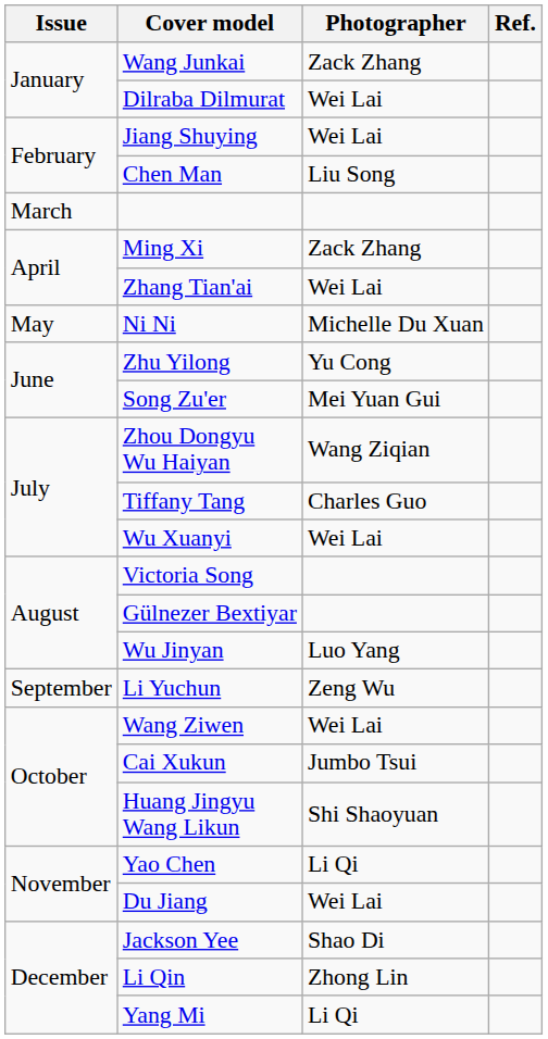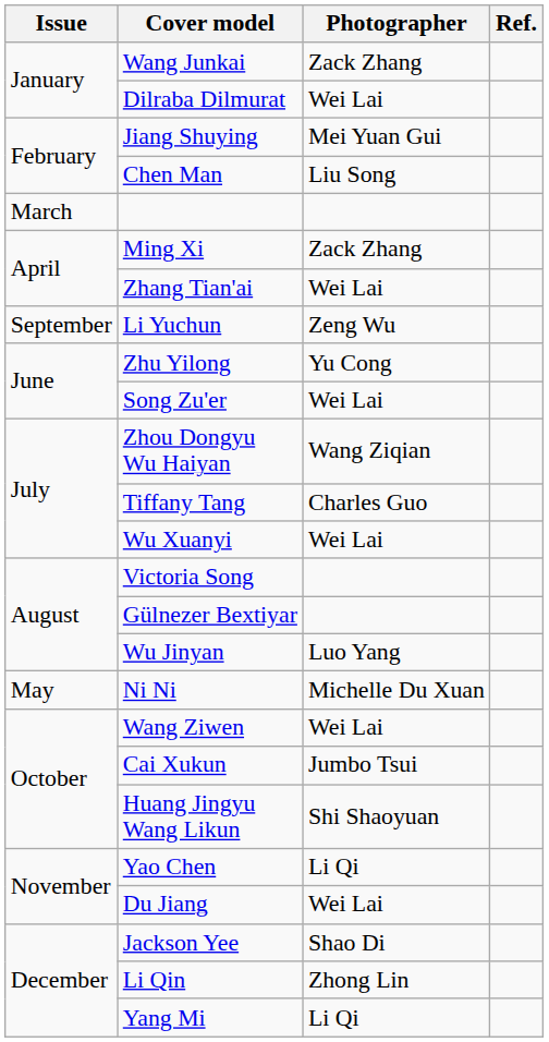 <table class="sortable wikitable">
 <tr>
 <th>Issue</th>
 <th>Cover model</th>
 <th>Photographer</th>
 <th>Ref.</th>
 </tr>
 <tr>
 <td rowspan="2">January</td>
 <td><a href='#'>Wang Junkai</a></td>
 <td>Zack Zhang</td>
 <td></td>
 </tr>
 <tr>
 <td><a href='#'>Dilraba Dilmurat</a></td>
 <td>Wei Lai</td>
 <td></td>
 </tr>
 <tr>
 <td rowspan="2">February</td>
 <td><a href='#'>Jiang Shuying</a></td>
-<td>Wei Lai</td>
+<td>Mei Yuan Gui</td>
 <td></td>
 </tr>
 <tr>
 <td><a href='#'>Chen Man</a></td>
 <td>Liu Song</td>
 <td></td>
 </tr>
 <tr>
 <td>March</td>
 <td></td>
 <td></td>
 <td></td>
 </tr>
 <tr>
 <td rowspan="2">April</td>
 <td><a href='#'>Ming Xi</a></td>
 <td>Zack Zhang</td>
 <td></td>
 </tr>
 <tr>
 <td><a href='#'>Zhang Tian'ai</a></td>
 <td>Wei Lai</td>
 <td></td>
 </tr>
 <tr>
-<td>May</td>
-<td><a href='#'>Ni Ni</a></td>
-<td>Michelle Du Xuan</td>
+<td>September</td>
+<td><a href='#'>Li Yuchun</a></td>
+<td>Zeng Wu</td>
 <td></td>
 </tr>
 <tr>
 <td rowspan="2">June</td>
 <td><a href='#'>Zhu Yilong</a></td>
 <td>Yu Cong</td>
 <td></td>
 </tr>
 <tr>
 <td><a href='#'>Song Zu'er</a></td>
-<td>Mei Yuan Gui</td>
+<td>Wei Lai</td>
 <td></td>
 </tr>
 <tr>
 <td rowspan="3">July</td>
 <td><a href='#'>Zhou Dongyu</a><br><a href='#'>Wu Haiyan</a></td>
 <td>Wang Ziqian</td>
 <td></td>
 </tr>
 <tr>
 <td><a href='#'>Tiffany Tang</a></td>
 <td>Charles Guo</td>
 <td></td>
 </tr>
 <tr>
 <td><a href='#'>Wu Xuanyi</a></td>
 <td>Wei Lai</td>
 <td></td>
 </tr>
 <tr>
 <td rowspan="3">August</td>
 <td><a href='#'>Victoria Song</a></td>
 <td></td>
 <td></td>
 </tr>
 <tr>
 <td><a href='#'>Gülnezer Bextiyar</a></td>
 <td></td>
 <td></td>
 </tr>
 <tr>
 <td><a href='#'>Wu Jinyan</a></td>
 <td>Luo Yang</td>
 <td></td>
 </tr>
 <tr>
-<td>September</td>
-<td><a href='#'>Li Yuchun</a></td>
-<td>Zeng Wu</td>
+<td>May</td>
+<td><a href='#'>Ni Ni</a></td>
+<td>Michelle Du Xuan</td>
 <td></td>
 </tr>
 <tr>
 <td rowspan="3">October</td>
 <td><a href='#'>Wang Ziwen</a></td>
 <td>Wei Lai</td>
 <td></td>
 </tr>
 <tr>
 <td><a href='#'>Cai Xukun</a></td>
 <td>Jumbo Tsui</td>
 <td></td>
 </tr>
 <tr>
 <td><a href='#'>Huang Jingyu</a><br><a href='#'>Wang Likun</a></td>
 <td>Shi Shaoyuan</td>
 <td></td>
 </tr>
 <tr>
 <td rowspan="2">November</td>
 <td><a href='#'>Yao Chen</a></td>
 <td>Li Qi</td>
 <td></td>
 </tr>
 <tr>
 <td><a href='#'>Du Jiang</a></td>
 <td>Wei Lai</td>
 <td></td>
 </tr>
 <tr>
 <td rowspan="3">December</td>
 <td><a href='#'>Jackson Yee</a></td>
 <td>Shao Di</td>
 <td></td>
 </tr>
 <tr>
 <td><a href='#'>Li Qin</a></td>
 <td>Zhong Lin</td>
 <td></td>
 </tr>
 <tr>
 <td><a href='#'>Yang Mi</a></td>
 <td>Li Qi</td>
 <td></td>
 </tr>
 </table>
